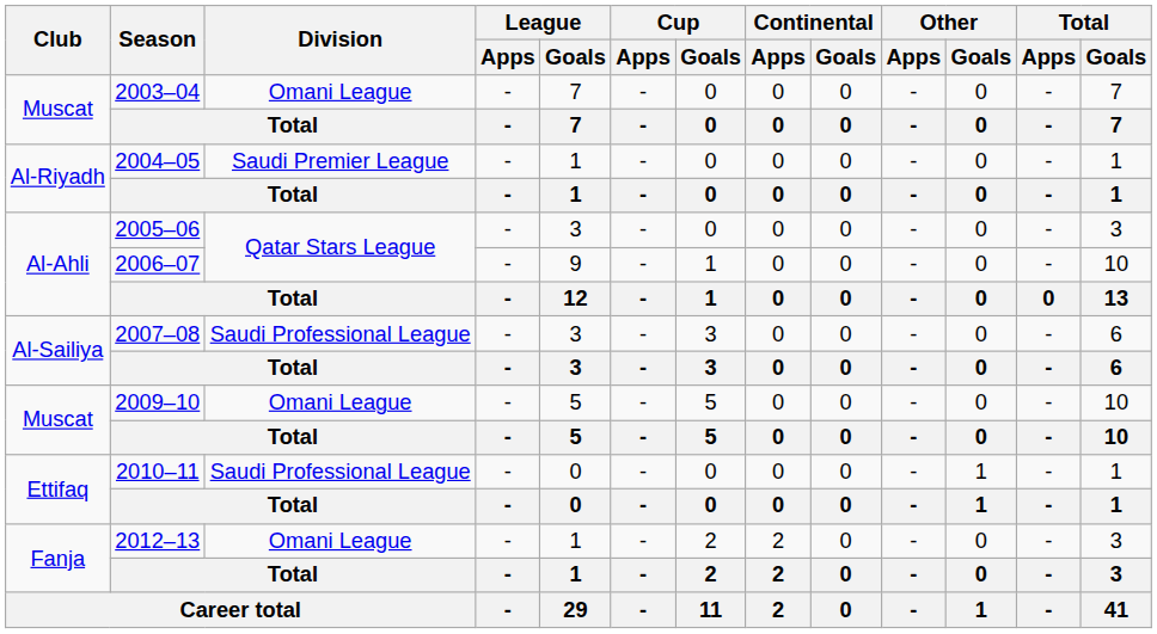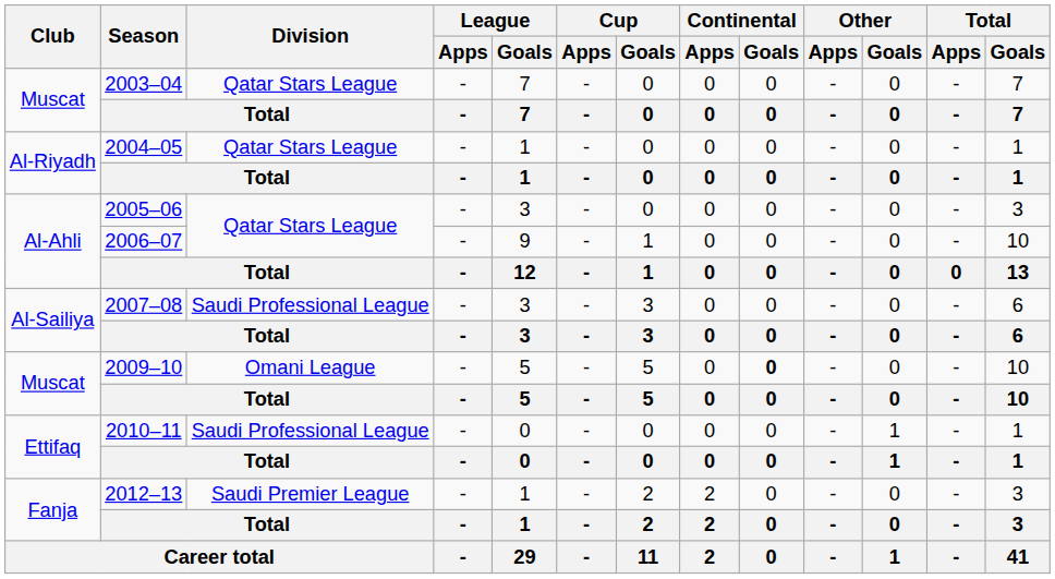 <table class="wikitable" style="text-align: center;">
 <tr>
 <th rowspan="2">Club</th>
 <th rowspan="2">Season</th>
 <th rowspan="2">Division</th>
 <th colspan="2">League</th>
 <th colspan="2">Cup</th>
 <th colspan="2">Continental</th>
 <th colspan="2">Other</th>
 <th colspan="2">Total</th>
 </tr>
 <tr>
 <th>Apps</th>
 <th>Goals</th>
 <th>Apps</th>
 <th>Goals</th>
 <th>Apps</th>
 <th>Goals</th>
 <th>Apps</th>
 <th>Goals</th>
 <th>Apps</th>
 <th>Goals</th>
 </tr>
 <tr>
 <td rowspan="2"><a href='#'>Muscat</a></td>
 <td><a href='#'>2003–04</a></td>
-<td rowspan="1"><a href='#'>Omani League</a></td>
+<td rowspan="1"><a href='#'>Qatar Stars League</a></td>
 <td>-</td>
 <td>7</td>
 <td>-</td>
 <td>0</td>
 <td>0</td>
 <td>0</td>
 <td>-</td>
 <td>0</td>
 <td>-</td>
 <td>7</td>
 </tr>
 <tr>
 <th colspan="2">Total</th>
 <th>-</th>
 <th>7</th>
 <th>-</th>
 <th>0</th>
 <th>0</th>
 <th>0</th>
 <th>-</th>
 <th>0</th>
 <th>-</th>
 <th>7</th>
 </tr>
 <tr>
 <td rowspan="2"><a href='#'>Al-Riyadh</a></td>
 <td><a href='#'>2004–05</a></td>
-<td rowspan="1"><a href='#'>Saudi Premier League</a></td>
+<td rowspan="1"><a href='#'>Qatar Stars League</a></td>
 <td>-</td>
 <td>1</td>
 <td>-</td>
 <td>0</td>
 <td>0</td>
 <td>0</td>
 <td>-</td>
 <td>0</td>
 <td>-</td>
 <td>1</td>
 </tr>
 <tr>
 <th colspan="2">Total</th>
 <th>-</th>
 <th>1</th>
 <th>-</th>
 <th>0</th>
 <th>0</th>
 <th>0</th>
 <th>-</th>
 <th>0</th>
 <th>-</th>
 <th>1</th>
 </tr>
 <tr>
 <td rowspan="3"><a href='#'>Al-Ahli</a></td>
 <td><a href='#'>2005–06</a></td>
 <td rowspan="2"><a href='#'>Qatar Stars League</a></td>
 <td>-</td>
 <td>3</td>
 <td>-</td>
 <td>0</td>
 <td>0</td>
 <td>0</td>
 <td>-</td>
 <td>0</td>
 <td>-</td>
 <td>3</td>
 </tr>
 <tr>
 <td><a href='#'>2006–07</a></td>
 <td>-</td>
 <td>9</td>
 <td>-</td>
 <td>1</td>
 <td>0</td>
 <td>0</td>
 <td>-</td>
 <td>0</td>
 <td>-</td>
 <td>10</td>
 </tr>
 <tr>
 <th colspan="2">Total</th>
 <th>-</th>
 <th>12</th>
 <th>-</th>
 <th>1</th>
 <th>0</th>
 <th>0</th>
 <th>-</th>
 <th>0</th>
 <th>0</th>
 <th>13</th>
 </tr>
 <tr>
 <td rowspan="2"><a href='#'>Al-Sailiya</a></td>
 <td><a href='#'>2007–08</a></td>
 <td rowspan="1"><a href='#'>Saudi Professional League</a></td>
 <td>-</td>
 <td>3</td>
 <td>-</td>
 <td>3</td>
 <td>0</td>
 <td>0</td>
 <td>-</td>
 <td>0</td>
 <td>-</td>
 <td>6</td>
 </tr>
 <tr>
 <th colspan="2">Total</th>
 <th>-</th>
 <th>3</th>
 <th>-</th>
 <th>3</th>
 <th>0</th>
 <th>0</th>
 <th>-</th>
 <th>0</th>
 <th>-</th>
 <th>6</th>
 </tr>
 <tr>
 <td rowspan="2"><a href='#'>Muscat</a></td>
 <td><a href='#'>2009–10</a></td>
 <td rowspan="1"><a href='#'>Omani League</a></td>
 <td>-</td>
 <td>5</td>
 <td>-</td>
 <td>5</td>
 <td>0</td>
-<td>0</td>
+<td><strong>0</strong></td>
 <td>-</td>
 <td>0</td>
 <td>-</td>
 <td>10</td>
 </tr>
 <tr>
 <th colspan="2">Total</th>
 <th>-</th>
 <th>5</th>
 <th>-</th>
 <th>5</th>
 <th>0</th>
 <th>0</th>
 <th>-</th>
 <th>0</th>
 <th>-</th>
 <th>10</th>
 </tr>
 <tr>
 <td rowspan="2"><a href='#'>Ettifaq</a></td>
 <td><a href='#'>2010–11</a></td>
 <td rowspan="1"><a href='#'>Saudi Professional League</a></td>
 <td>-</td>
 <td>0</td>
 <td>-</td>
 <td>0</td>
 <td>0</td>
 <td>0</td>
 <td>-</td>
 <td>1</td>
 <td>-</td>
 <td>1</td>
 </tr>
 <tr>
 <th colspan="2">Total</th>
 <th>-</th>
 <th>0</th>
 <th>-</th>
 <th>0</th>
 <th>0</th>
 <th>0</th>
 <th>-</th>
 <th>1</th>
 <th>-</th>
 <th>1</th>
 </tr>
 <tr>
 <td rowspan="2"><a href='#'>Fanja</a></td>
 <td><a href='#'>2012–13</a></td>
-<td rowspan="1"><a href='#'>Omani League</a></td>
+<td rowspan="1"><a href='#'>Saudi Premier League</a></td>
 <td>-</td>
 <td>1</td>
 <td>-</td>
 <td>2</td>
 <td>2</td>
 <td>0</td>
 <td>-</td>
 <td>0</td>
 <td>-</td>
 <td>3</td>
 </tr>
 <tr>
 <th colspan="2">Total</th>
 <th>-</th>
 <th>1</th>
 <th>-</th>
 <th>2</th>
 <th>2</th>
 <th>0</th>
 <th>-</th>
 <th>0</th>
 <th>-</th>
 <th>3</th>
 </tr>
 <tr>
 <th colspan="3">Career total</th>
 <th>-</th>
 <th>29</th>
 <th>-</th>
 <th>11</th>
 <th>2</th>
 <th>0</th>
 <th>-</th>
 <th>1</th>
 <th>-</th>
 <th>41</th>
 </tr>
 </table>
